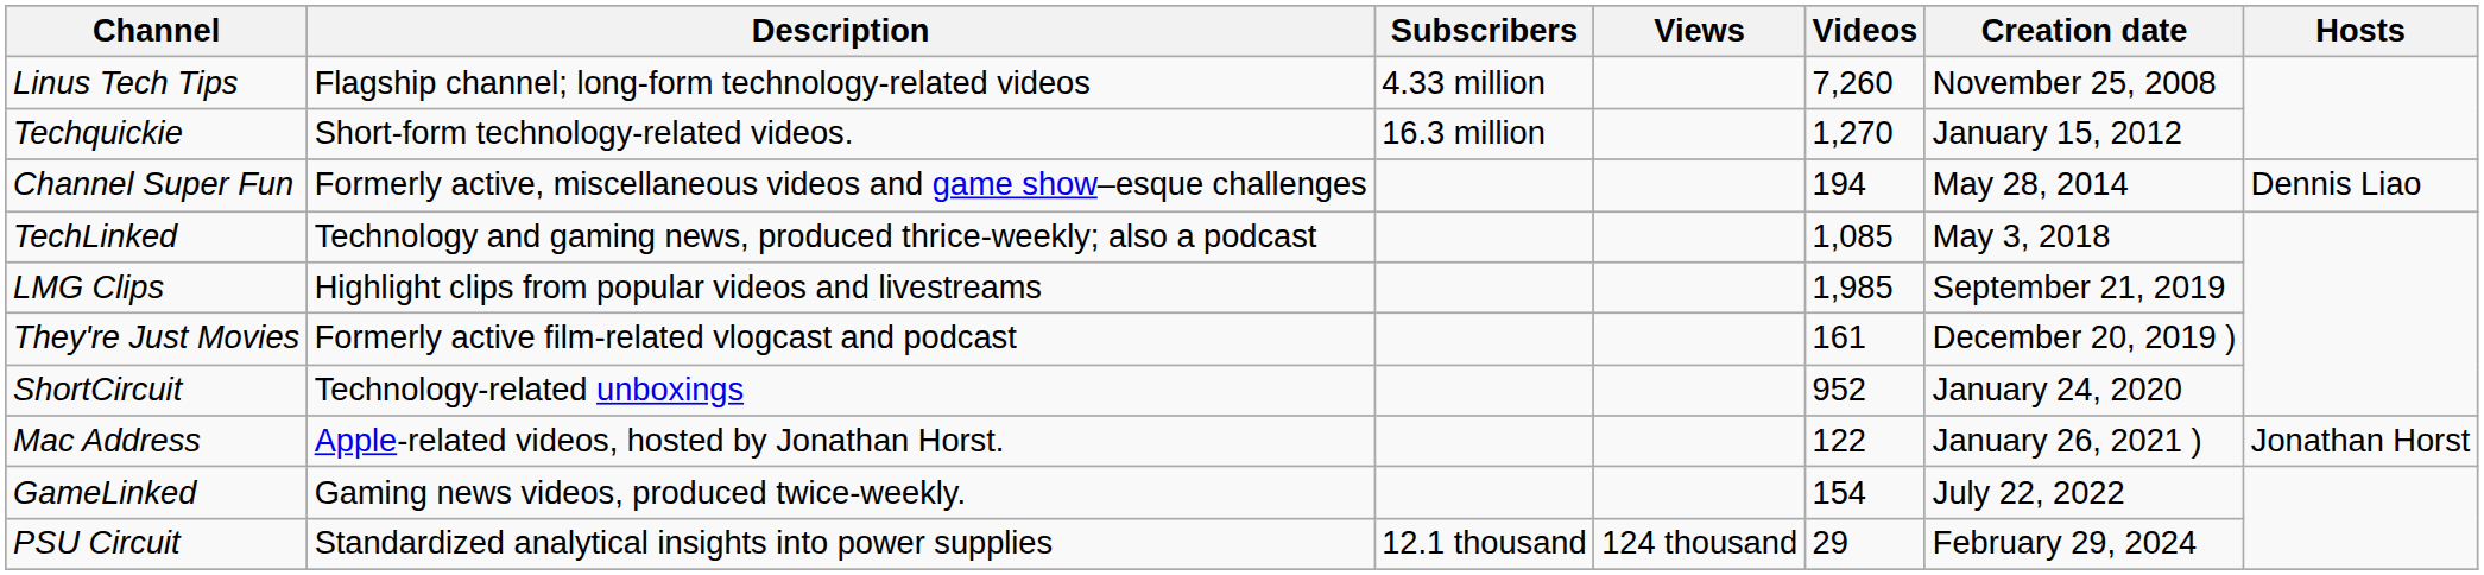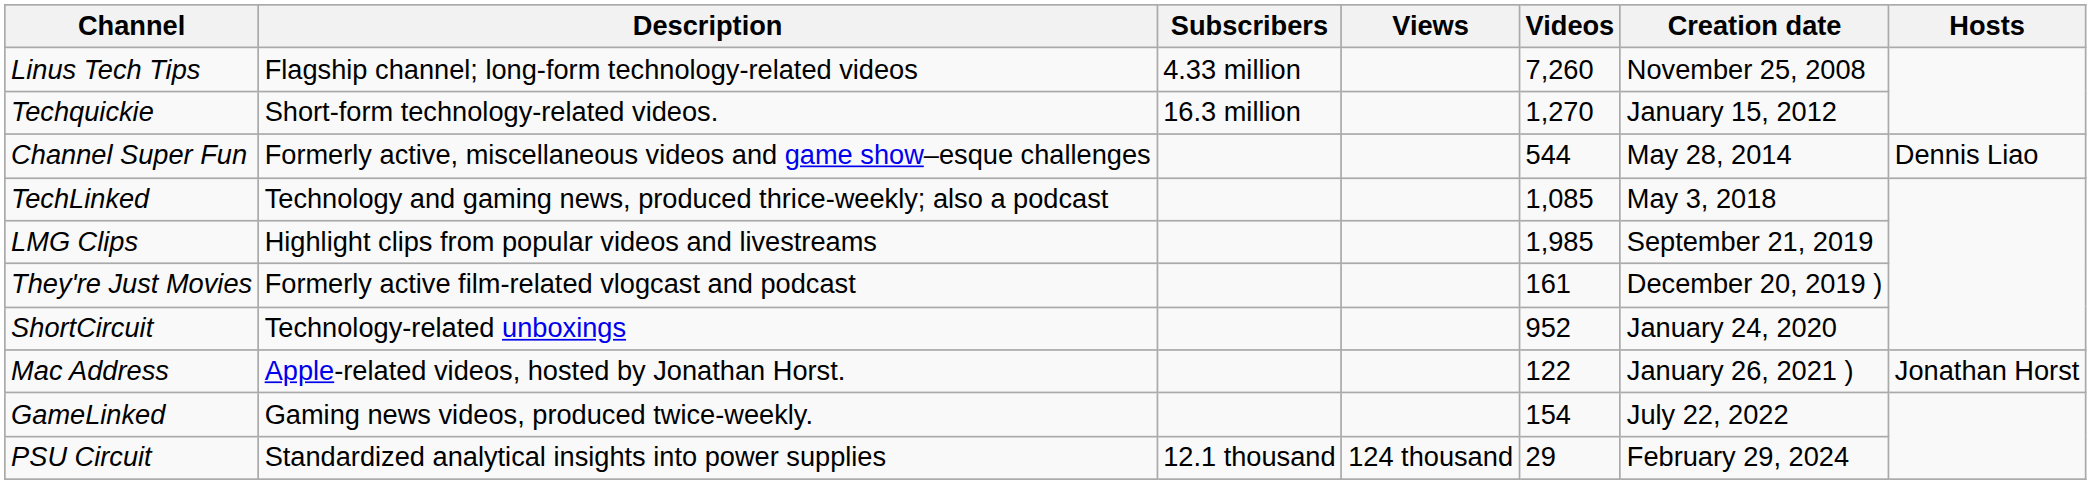 <table class="wikitable sortable">
 <tr>
 <th>Channel</th>
 <th class="unsortable">Description</th>
 <th>Subscribers</th>
 <th>Views</th>
 <th>Videos</th>
 <th>Creation date</th>
 <th class="unsortable">Hosts</th>
 </tr>
 <tr>
 <td><em>Linus Tech Tips</em></td>
 <td>Flagship channel; long-form technology-related videos</td>
 <td>4.33 million</td>
 <td></td>
 <td>7,260</td>
 <td>November 25, 2008</td>
 </tr>
 <tr>
 <td><em>Techquickie</em></td>
 <td>Short-form technology-related videos.</td>
 <td>16.3 million</td>
 <td></td>
 <td>1,270</td>
 <td>January 15, 2012 </td>
 </tr>
 <tr>
 <td><em>Channel Super Fun</em></td>
 <td>Formerly active, miscellaneous videos and <a href='#'>game show</a>–esque challenges</td>
 <td></td>
 <td></td>
-<td>194</td>
+<td>544</td>
 <td>May 28, 2014</td>
 <td>Dennis Liao</td>
 </tr>
 <tr>
 <td><em>TechLinked</em></td>
 <td>Technology and gaming news, produced thrice-weekly; also a podcast</td>
 <td></td>
 <td></td>
 <td>1,085</td>
 <td>May 3, 2018</td>
 </tr>
 <tr>
 <td><em>LMG Clips</em></td>
 <td>Highlight clips from popular videos and livestreams</td>
 <td></td>
 <td></td>
 <td>1,985</td>
 <td>September 21, 2019</td>
 </tr>
 <tr>
 <td><em>They're Just Movies</em></td>
 <td>Formerly active film-related vlogcast and podcast</td>
 <td></td>
 <td></td>
 <td>161</td>
 <td>December 20, 2019 )</td>
 </tr>
 <tr>
 <td><em>ShortCircuit</em></td>
 <td>Technology-related <a href='#'>unboxings</a></td>
 <td></td>
 <td></td>
 <td>952</td>
 <td>January 24, 2020</td>
 </tr>
 <tr>
 <td><em>Mac Address</em></td>
 <td><a href='#'>Apple</a>-related videos, hosted by Jonathan Horst.</td>
 <td></td>
 <td></td>
 <td>122</td>
 <td>January 26, 2021 )</td>
 <td>Jonathan Horst</td>
 </tr>
 <tr>
 <td><em>GameLinked</em></td>
 <td>Gaming news videos, produced twice-weekly.</td>
 <td></td>
 <td></td>
 <td>154</td>
 <td>July 22, 2022 </td>
 </tr>
 <tr>
 <td><em>PSU Circuit</em></td>
 <td>Standardized analytical insights into power supplies</td>
 <td>12.1 thousand</td>
 <td>124 thousand</td>
 <td>29</td>
 <td>February 29, 2024 </td>
 </tr>
 </table>
